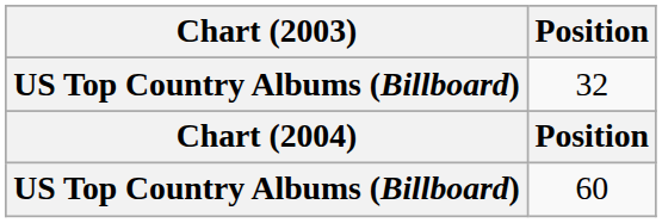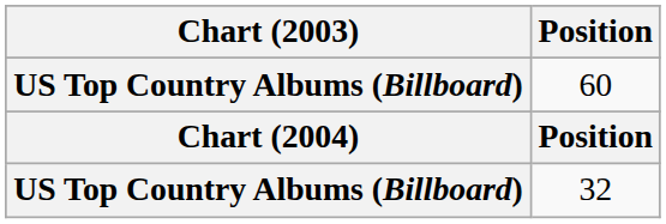 <table class="wikitable plainrowheaders" style="text-align:center">
 <tr>
 <th scope="col">Chart (2003)</th>
 <th scope="col">Position</th>
 </tr>
 <tr>
 <th scope="row">US Top Country Albums (<em>Billboard</em>)</th>
-<td>32</td>
+<td>60</td>
 </tr>
 <tr>
 <th scope="col">Chart (2004)</th>
 <th scope="col">Position</th>
 </tr>
 <tr>
 <th scope="row">US Top Country Albums (<em>Billboard</em>)</th>
-<td>60</td>
+<td>32</td>
 </tr>
 </table>
